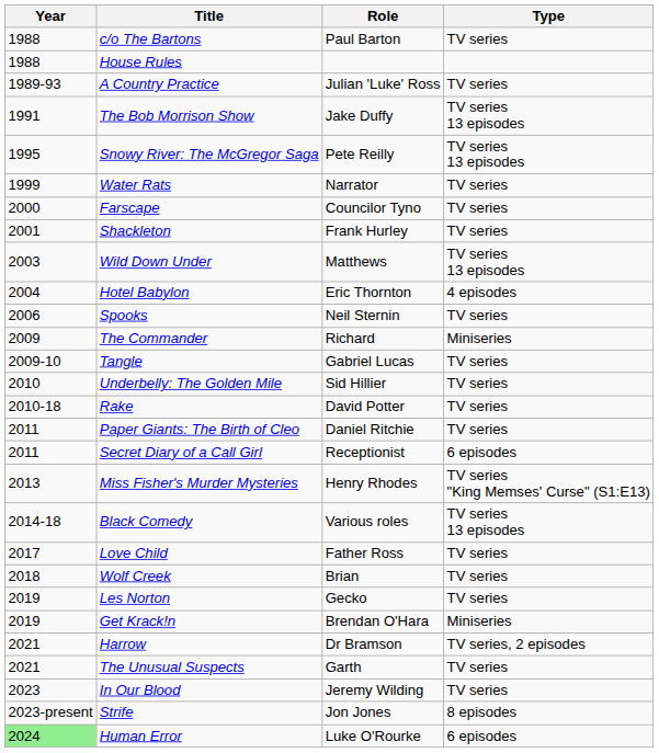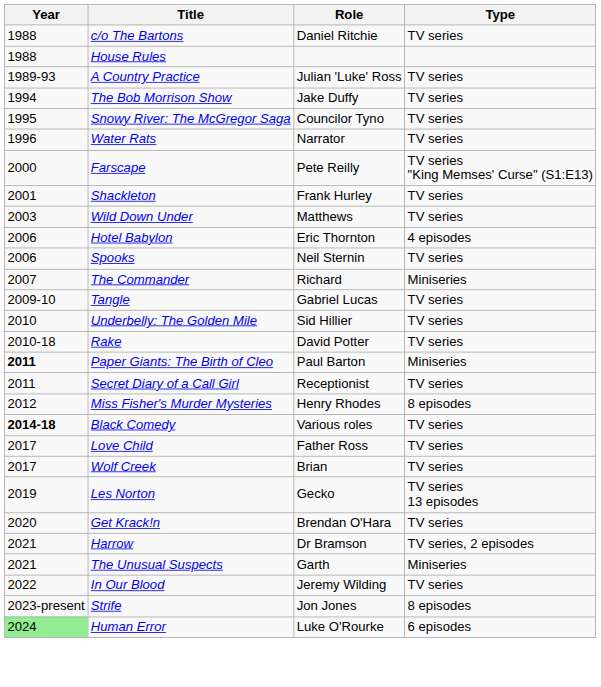 <table class="wikitable">
 <tr>
 <th>Year</th>
 <th>Title</th>
 <th>Role</th>
 <th>Type</th>
 </tr>
 <tr>
 <td>1988</td>
 <td><em><a href='#'>c/o The Bartons</a></em></td>
-<td>Paul Barton</td>
+<td>Daniel Ritchie</td>
 <td>TV series</td>
 </tr>
 <tr>
 <td>1988</td>
 <td><em><a href='#'>House Rules</a></em></td>
 <td></td>
 <td></td>
 </tr>
 <tr>
 <td>1989-93</td>
 <td><em><a href='#'>A Country Practice</a></em></td>
 <td>Julian 'Luke' Ross</td>
 <td>TV series</td>
 </tr>
 <tr>
-<td>1991</td>
+<td>1994</td>
 <td><em><a href='#'>The Bob Morrison Show</a></em></td>
 <td>Jake Duffy</td>
-<td>TV series<br>13 episodes</td>
+<td>TV series</td>
 </tr>
 <tr>
 <td>1995</td>
 <td><em><a href='#'>Snowy River: The McGregor Saga</a></em></td>
-<td>Pete Reilly</td>
-<td>TV series<br>13 episodes</td>
+<td>Councilor Tyno</td>
+<td>TV series</td>
 </tr>
 <tr>
-<td>1999</td>
+<td>1996</td>
 <td><em><a href='#'>Water Rats</a></em></td>
 <td>Narrator</td>
 <td>TV series</td>
 </tr>
 <tr>
 <td>2000</td>
 <td><em><a href='#'>Farscape</a></em></td>
-<td>Councilor Tyno</td>
-<td>TV series</td>
+<td>Pete Reilly</td>
+<td>TV series<br>"King Memses' Curse" (S1:E13)</td>
 </tr>
 <tr>
 <td>2001</td>
 <td><em><a href='#'>Shackleton</a></em></td>
 <td>Frank Hurley</td>
 <td>TV series</td>
 </tr>
 <tr>
 <td>2003</td>
 <td><em><a href='#'>Wild Down Under</a></em></td>
 <td>Matthews</td>
-<td>TV series<br>13 episodes</td>
+<td>TV series</td>
 </tr>
 <tr>
-<td>2004</td>
+<td>2006</td>
 <td><em><a href='#'>Hotel Babylon</a></em></td>
 <td>Eric Thornton</td>
 <td>4 episodes</td>
 </tr>
 <tr>
 <td>2006</td>
 <td><em><a href='#'>Spooks</a></em></td>
 <td>Neil Sternin</td>
 <td>TV series</td>
 </tr>
 <tr>
-<td>2009</td>
+<td>2007</td>
 <td><em><a href='#'>The Commander</a></em></td>
 <td>Richard</td>
 <td>Miniseries</td>
 </tr>
 <tr>
 <td>2009-10</td>
 <td><em><a href='#'>Tangle</a></em></td>
 <td>Gabriel Lucas</td>
 <td>TV series</td>
 </tr>
 <tr>
 <td>2010</td>
 <td><em><a href='#'>Underbelly: The Golden Mile</a></em></td>
 <td>Sid Hillier</td>
 <td>TV series</td>
 </tr>
 <tr>
 <td>2010-18</td>
 <td><em><a href='#'>Rake</a></em></td>
 <td>David Potter</td>
 <td>TV series</td>
 </tr>
 <tr>
-<td>2011</td>
+<td><strong>2011</strong></td>
 <td><em><a href='#'>Paper Giants: The Birth of Cleo</a></em></td>
-<td>Daniel Ritchie</td>
-<td>TV series</td>
+<td>Paul Barton</td>
+<td>Miniseries</td>
 </tr>
 <tr>
 <td>2011</td>
 <td><em><a href='#'>Secret Diary of a Call Girl</a></em></td>
 <td>Receptionist</td>
-<td>6 episodes</td>
+<td>TV series</td>
 </tr>
 <tr>
-<td>2013</td>
+<td>2012</td>
 <td><em><a href='#'>Miss Fisher's Murder Mysteries</a></em></td>
 <td>Henry Rhodes</td>
-<td>TV series<br>"King Memses' Curse" (S1:E13)</td>
+<td>8 episodes</td>
 </tr>
 <tr>
-<td>2014-18</td>
+<td><strong>2014-18</strong></td>
 <td><em><a href='#'>Black Comedy</a></em></td>
 <td>Various roles</td>
-<td>TV series<br>13 episodes</td>
+<td>TV series</td>
 </tr>
 <tr>
 <td>2017</td>
 <td><em><a href='#'>Love Child</a></em></td>
 <td>Father Ross</td>
 <td>TV series</td>
 </tr>
 <tr>
-<td>2018</td>
+<td>2017</td>
 <td><em><a href='#'>Wolf Creek</a></em></td>
 <td>Brian</td>
 <td>TV series</td>
 </tr>
 <tr>
 <td>2019</td>
 <td><em><a href='#'>Les Norton</a></em></td>
 <td>Gecko</td>
-<td>TV series</td>
+<td>TV series<br>13 episodes</td>
 </tr>
 <tr>
-<td>2019</td>
+<td>2020</td>
 <td><em><a href='#'>Get Krack!n</a></em></td>
 <td>Brendan O'Hara</td>
-<td>Miniseries</td>
+<td>TV series</td>
 </tr>
 <tr>
 <td>2021</td>
 <td><em><a href='#'>Harrow</a></em></td>
 <td>Dr Bramson</td>
 <td>TV series, 2 episodes</td>
 </tr>
 <tr>
 <td>2021</td>
 <td><em><a href='#'>The Unusual Suspects</a></em></td>
 <td>Garth</td>
-<td>TV series</td>
+<td>Miniseries</td>
 </tr>
 <tr>
-<td>2023</td>
+<td>2022</td>
 <td><em><a href='#'>In Our Blood</a></em></td>
 <td>Jeremy Wilding</td>
 <td>TV series</td>
 </tr>
 <tr>
 <td>2023-present</td>
 <td><em><a href='#'>Strife</a></em></td>
 <td>Jon Jones</td>
 <td>8 episodes</td>
 </tr>
 <tr>
 <td style="background: lightgreen;">2024</td>
 <td><em><a href='#'>Human Error</a></em></td>
 <td>Luke O'Rourke</td>
 <td>6 episodes</td>
 </tr>
 </table>
